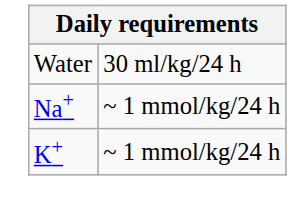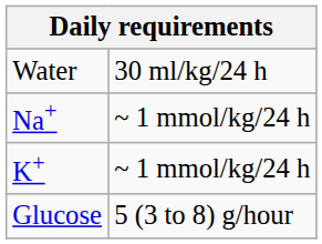 <table class="wikitable" align="right">
 <tr>
 <th colspan="2">Daily requirements</th>
 </tr>
 <tr>
 <td>Water</td>
 <td>30 ml/kg/24 h</td>
 </tr>
 <tr>
 <td><a href='#'>Na<sup>+</sup></a></td>
 <td>~ 1 mmol/kg/24 h</td>
 </tr>
 <tr>
 <td><a href='#'>K<sup>+</sup></a></td>
 <td>~ 1 mmol/kg/24 h</td>
 </tr>
+<tr>
+<td><a href='#'>Glucose</a></td>
+<td>5 (3 to 8) g/hour</td>
+</tr>
 </table>
